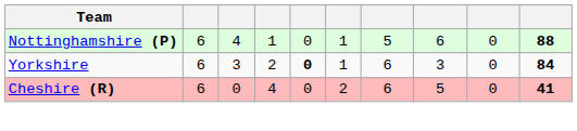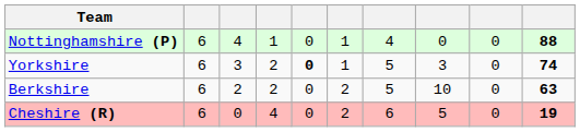 <table class="wikitable" style="text-align:center">
 <tr>
 <th width="150">Team</th>
 <th width="25"></th>
 <th width="25"></th>
 <th width="25"></th>
 <th width="25"></th>
 <th width="25"></th>
 <th width="40"></th>
 <th width="40"></th>
 <th width="40"></th>
 <th width="40"></th>
 </tr>
 <tr style="background:#dfd">
 <td style="text-align:left"><a href='#'>Nottinghamshire</a> <strong>(P)</strong></td>
 <td>6</td>
 <td>4</td>
 <td>1</td>
 <td>0</td>
 <td>1</td>
-<td>5</td>
-<td>6</td>
+<td>4</td>
+<td>0</td>
 <td>0</td>
 <td><strong>88</strong></td>
 </tr>
 <tr>
 <td style="text-align:left"><a href='#'>Yorkshire</a></td>
 <td>6</td>
 <td>3</td>
 <td>2</td>
 <td><strong>0</strong></td>
 <td>1</td>
-<td>6</td>
+<td>5</td>
 <td>3</td>
 <td>0</td>
-<td><strong>84</strong></td>
+<td><strong>74</strong></td>
+</tr>
+<tr>
+<td style="text-align:left"><a href='#'>Berkshire</a></td>
+<td>6</td>
+<td>2</td>
+<td>2</td>
+<td>0</td>
+<td>2</td>
+<td>5</td>
+<td>10</td>
+<td>0</td>
+<td><strong>63</strong></td>
 </tr>
 <tr style="background:#FFBBBB">
 <td style="text-align:left"><a href='#'>Cheshire</a> <strong>(R)</strong></td>
 <td>6</td>
 <td>0</td>
 <td>4</td>
 <td>0</td>
 <td>2</td>
 <td>6</td>
 <td>5</td>
 <td>0</td>
-<td><strong>41</strong></td>
+<td><strong>19</strong></td>
 </tr>
 </table>
